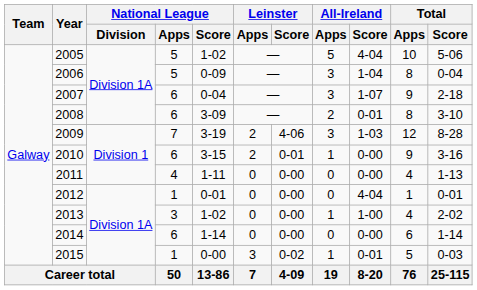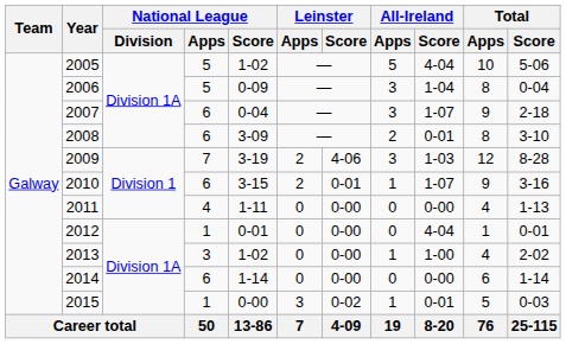 <table class="wikitable" style="text-align:center">
 <tr>
 <th rowspan="2">Team</th>
 <th rowspan="2">Year</th>
 <th colspan="3"><a href='#'>National League</a></th>
 <th colspan="2"><a href='#'>Leinster</a></th>
 <th colspan="2"><a href='#'>All-Ireland</a></th>
 <th colspan="2">Total</th>
 </tr>
 <tr>
 <th>Division</th>
 <th>Apps</th>
 <th>Score</th>
 <th>Apps</th>
 <th>Score</th>
 <th>Apps</th>
 <th>Score</th>
 <th>Apps</th>
 <th>Score</th>
 </tr>
 <tr>
 <td rowspan="11"><a href='#'>Galway</a></td>
 <td>2005</td>
 <td rowspan="4"><a href='#'>Division 1A</a></td>
 <td>5</td>
 <td>1-02</td>
 <td colspan=2>—</td>
 <td>5</td>
 <td>4-04</td>
 <td>10</td>
 <td>5-06</td>
 </tr>
 <tr>
 <td>2006</td>
 <td>5</td>
 <td>0-09</td>
 <td colspan=2>—</td>
 <td>3</td>
 <td>1-04</td>
 <td>8</td>
 <td>0-04</td>
 </tr>
 <tr>
 <td>2007</td>
 <td>6</td>
 <td>0-04</td>
 <td colspan=2>—</td>
 <td>3</td>
 <td>1-07</td>
 <td>9</td>
 <td>2-18</td>
 </tr>
 <tr>
 <td>2008</td>
 <td>6</td>
 <td>3-09</td>
 <td colspan=2>—</td>
 <td>2</td>
 <td>0-01</td>
 <td>8</td>
 <td>3-10</td>
 </tr>
 <tr>
 <td>2009</td>
 <td rowspan="3"><a href='#'>Division 1</a></td>
 <td>7</td>
 <td>3-19</td>
 <td>2</td>
 <td>4-06</td>
 <td>3</td>
 <td>1-03</td>
 <td>12</td>
 <td>8-28</td>
 </tr>
 <tr>
 <td>2010</td>
 <td>6</td>
 <td>3-15</td>
 <td>2</td>
 <td>0-01</td>
 <td>1</td>
-<td>0-00</td>
+<td>1-07</td>
 <td>9</td>
 <td>3-16</td>
 </tr>
 <tr>
 <td>2011</td>
 <td>4</td>
 <td>1-11</td>
 <td>0</td>
 <td>0-00</td>
 <td>0</td>
 <td>0-00</td>
 <td>4</td>
 <td>1-13</td>
 </tr>
 <tr>
 <td>2012</td>
 <td rowspan="4"><a href='#'>Division 1A</a></td>
 <td>1</td>
 <td>0-01</td>
 <td>0</td>
 <td>0-00</td>
 <td>0</td>
 <td>4-04</td>
 <td>1</td>
 <td>0-01</td>
 </tr>
 <tr>
 <td>2013</td>
 <td>3</td>
 <td>1-02</td>
 <td>0</td>
 <td>0-00</td>
 <td>1</td>
 <td>1-00</td>
 <td>4</td>
 <td>2-02</td>
 </tr>
 <tr>
 <td>2014</td>
 <td>6</td>
 <td>1-14</td>
 <td>0</td>
 <td>0-00</td>
 <td>0</td>
 <td>0-00</td>
 <td>6</td>
 <td>1-14</td>
 </tr>
 <tr>
 <td>2015</td>
 <td>1</td>
 <td>0-00</td>
 <td>3</td>
 <td>0-02</td>
 <td>1</td>
 <td>0-01</td>
 <td>5</td>
 <td>0-03</td>
 </tr>
 <tr>
 <th colspan="3">Career total</th>
 <th>50</th>
 <th>13-86</th>
 <th>7</th>
 <th>4-09</th>
 <th>19</th>
 <th>8-20</th>
 <th>76</th>
 <th>25-115</th>
 </tr>
 </table>
